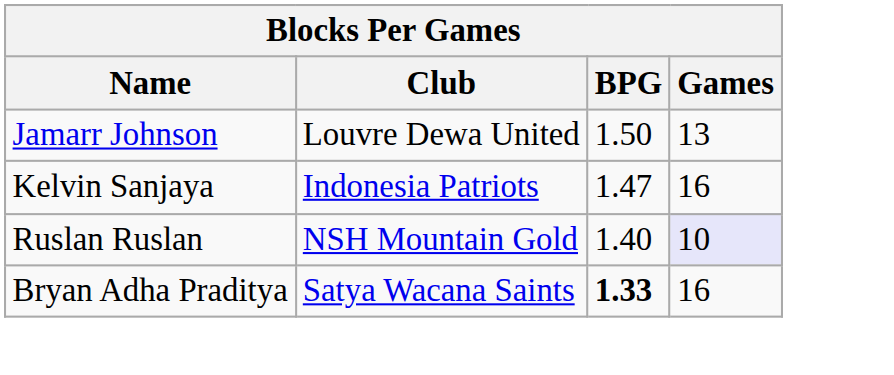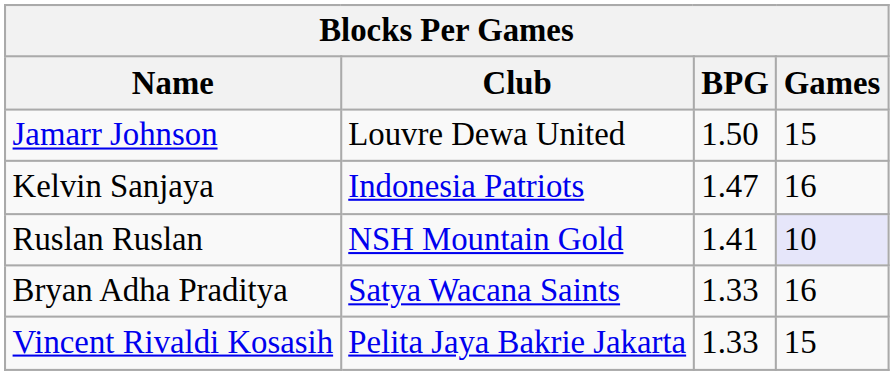 <table class="wikitable">
 <tr>
 <th colspan="4"><strong>Blocks Per Games</strong></th>
 </tr>
 <tr>
 <th>Name</th>
 <th>Club</th>
 <th>BPG</th>
 <th>Games</th>
 </tr>
 <tr>
 <td> <a href='#'>Jamarr Johnson</a></td>
 <td>Louvre Dewa United</td>
 <td>1.50</td>
-<td>13</td>
+<td>15</td>
 </tr>
 <tr>
 <td> Kelvin Sanjaya</td>
 <td><a href='#'>Indonesia Patriots</a></td>
 <td>1.47</td>
 <td>16</td>
 </tr>
 <tr>
 <td> Ruslan Ruslan</td>
 <td><a href='#'>NSH Mountain Gold</a></td>
-<td>1.40</td>
+<td>1.41</td>
 <td style="background: lavender;">10</td>
 </tr>
 <tr>
 <td> Bryan Adha Praditya</td>
 <td><a href='#'>Satya Wacana Saints</a></td>
-<td><strong>1.33</strong></td>
+<td>1.33</td>
 <td>16</td>
 </tr>
+<tr>
+<td> <a href='#'>Vincent Rivaldi Kosasih</a></td>
+<td><a href='#'>Pelita Jaya Bakrie Jakarta</a></td>
+<td>1.33</td>
+<td>15</td>
+</tr>
 </table>
